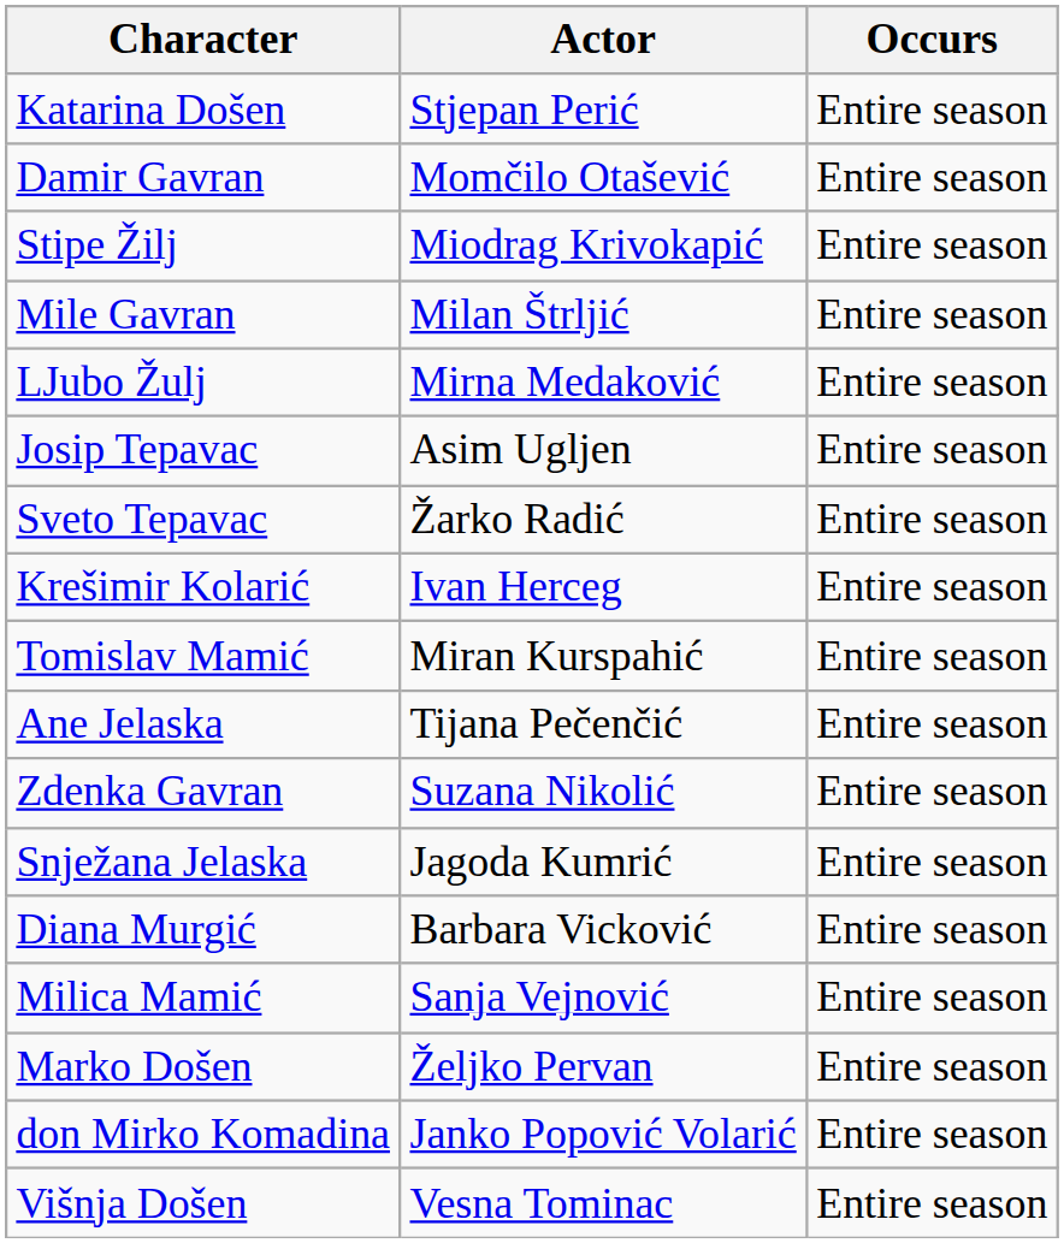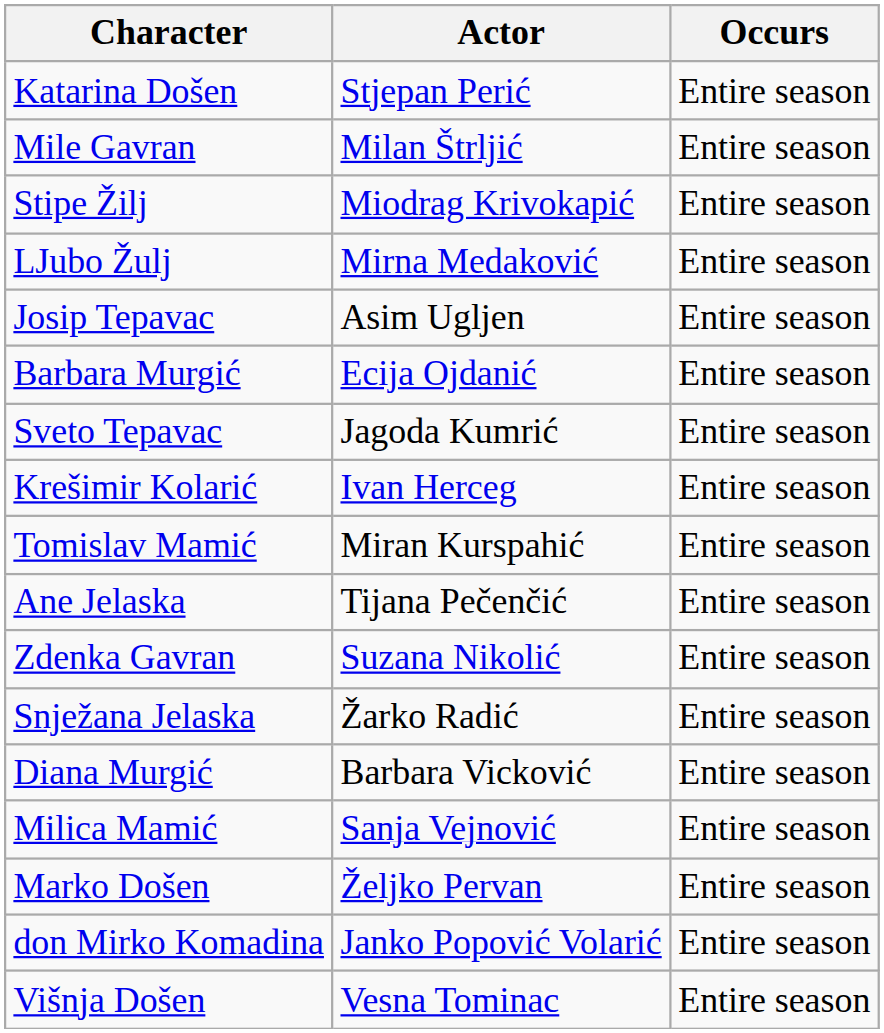 <table class="wikitable">
 <tr>
 <th>Character</th>
 <th>Actor</th>
 <th>Occurs</th>
 </tr>
 <tr>
 <td><a href='#'>Katarina Došen</a></td>
 <td><a href='#'>Stjepan Perić</a></td>
 <td>Entire season</td>
 </tr>
 <tr>
-<td><a href='#'>Damir Gavran</a></td>
-<td><a href='#'>Momčilo Otašević</a></td>
+<td><a href='#'>Mile Gavran</a></td>
+<td><a href='#'>Milan Štrljić</a></td>
 <td>Entire season</td>
 </tr>
 <tr>
 <td><a href='#'>Stipe Žilj</a></td>
 <td><a href='#'>Miodrag Krivokapić</a></td>
-<td>Entire season</td>
-</tr>
-<tr>
-<td><a href='#'>Mile Gavran</a></td>
-<td><a href='#'>Milan Štrljić</a></td>
 <td>Entire season</td>
 </tr>
 <tr>
 <td><a href='#'>LJubo Žulj</a></td>
 <td><a href='#'>Mirna Medaković</a></td>
 <td>Entire season</td>
 </tr>
 <tr>
 <td><a href='#'>Josip Tepavac</a></td>
 <td>Asim Ugljen</td>
 <td>Entire season</td>
 </tr>
 <tr>
+<td><a href='#'>Barbara Murgić</a></td>
+<td><a href='#'>Ecija Ojdanić</a></td>
+<td>Entire season</td>
+</tr>
+<tr>
 <td><a href='#'>Sveto Tepavac</a></td>
-<td>Žarko Radić</td>
+<td>Jagoda Kumrić</td>
 <td>Entire season</td>
 </tr>
 <tr>
 <td><a href='#'>Krešimir Kolarić</a></td>
 <td><a href='#'>Ivan Herceg</a></td>
 <td>Entire season</td>
 </tr>
 <tr>
 <td><a href='#'>Tomislav Mamić</a></td>
 <td>Miran Kurspahić</td>
 <td>Entire season</td>
 </tr>
 <tr>
 <td><a href='#'>Ane Jelaska</a></td>
 <td>Tijana Pečenčić</td>
 <td>Entire season</td>
 </tr>
 <tr>
 <td><a href='#'>Zdenka Gavran</a></td>
 <td><a href='#'>Suzana Nikolić</a></td>
 <td>Entire season</td>
 </tr>
 <tr>
 <td><a href='#'>Snježana Jelaska</a></td>
-<td>Jagoda Kumrić</td>
+<td>Žarko Radić</td>
 <td>Entire season</td>
 </tr>
 <tr>
 <td><a href='#'>Diana Murgić</a></td>
 <td>Barbara Vicković</td>
 <td>Entire season</td>
 </tr>
 <tr>
 <td><a href='#'>Milica Mamić</a></td>
 <td><a href='#'>Sanja Vejnović</a></td>
 <td>Entire season</td>
 </tr>
 <tr>
 <td><a href='#'>Marko Došen</a></td>
 <td><a href='#'>Željko Pervan</a></td>
 <td>Entire season</td>
 </tr>
 <tr>
 <td><a href='#'>don Mirko Komadina</a></td>
 <td><a href='#'>Janko Popović Volarić</a></td>
 <td>Entire season</td>
 </tr>
 <tr>
 <td><a href='#'>Višnja Došen</a></td>
 <td><a href='#'>Vesna Tominac</a></td>
 <td>Entire season</td>
 </tr>
 </table>
